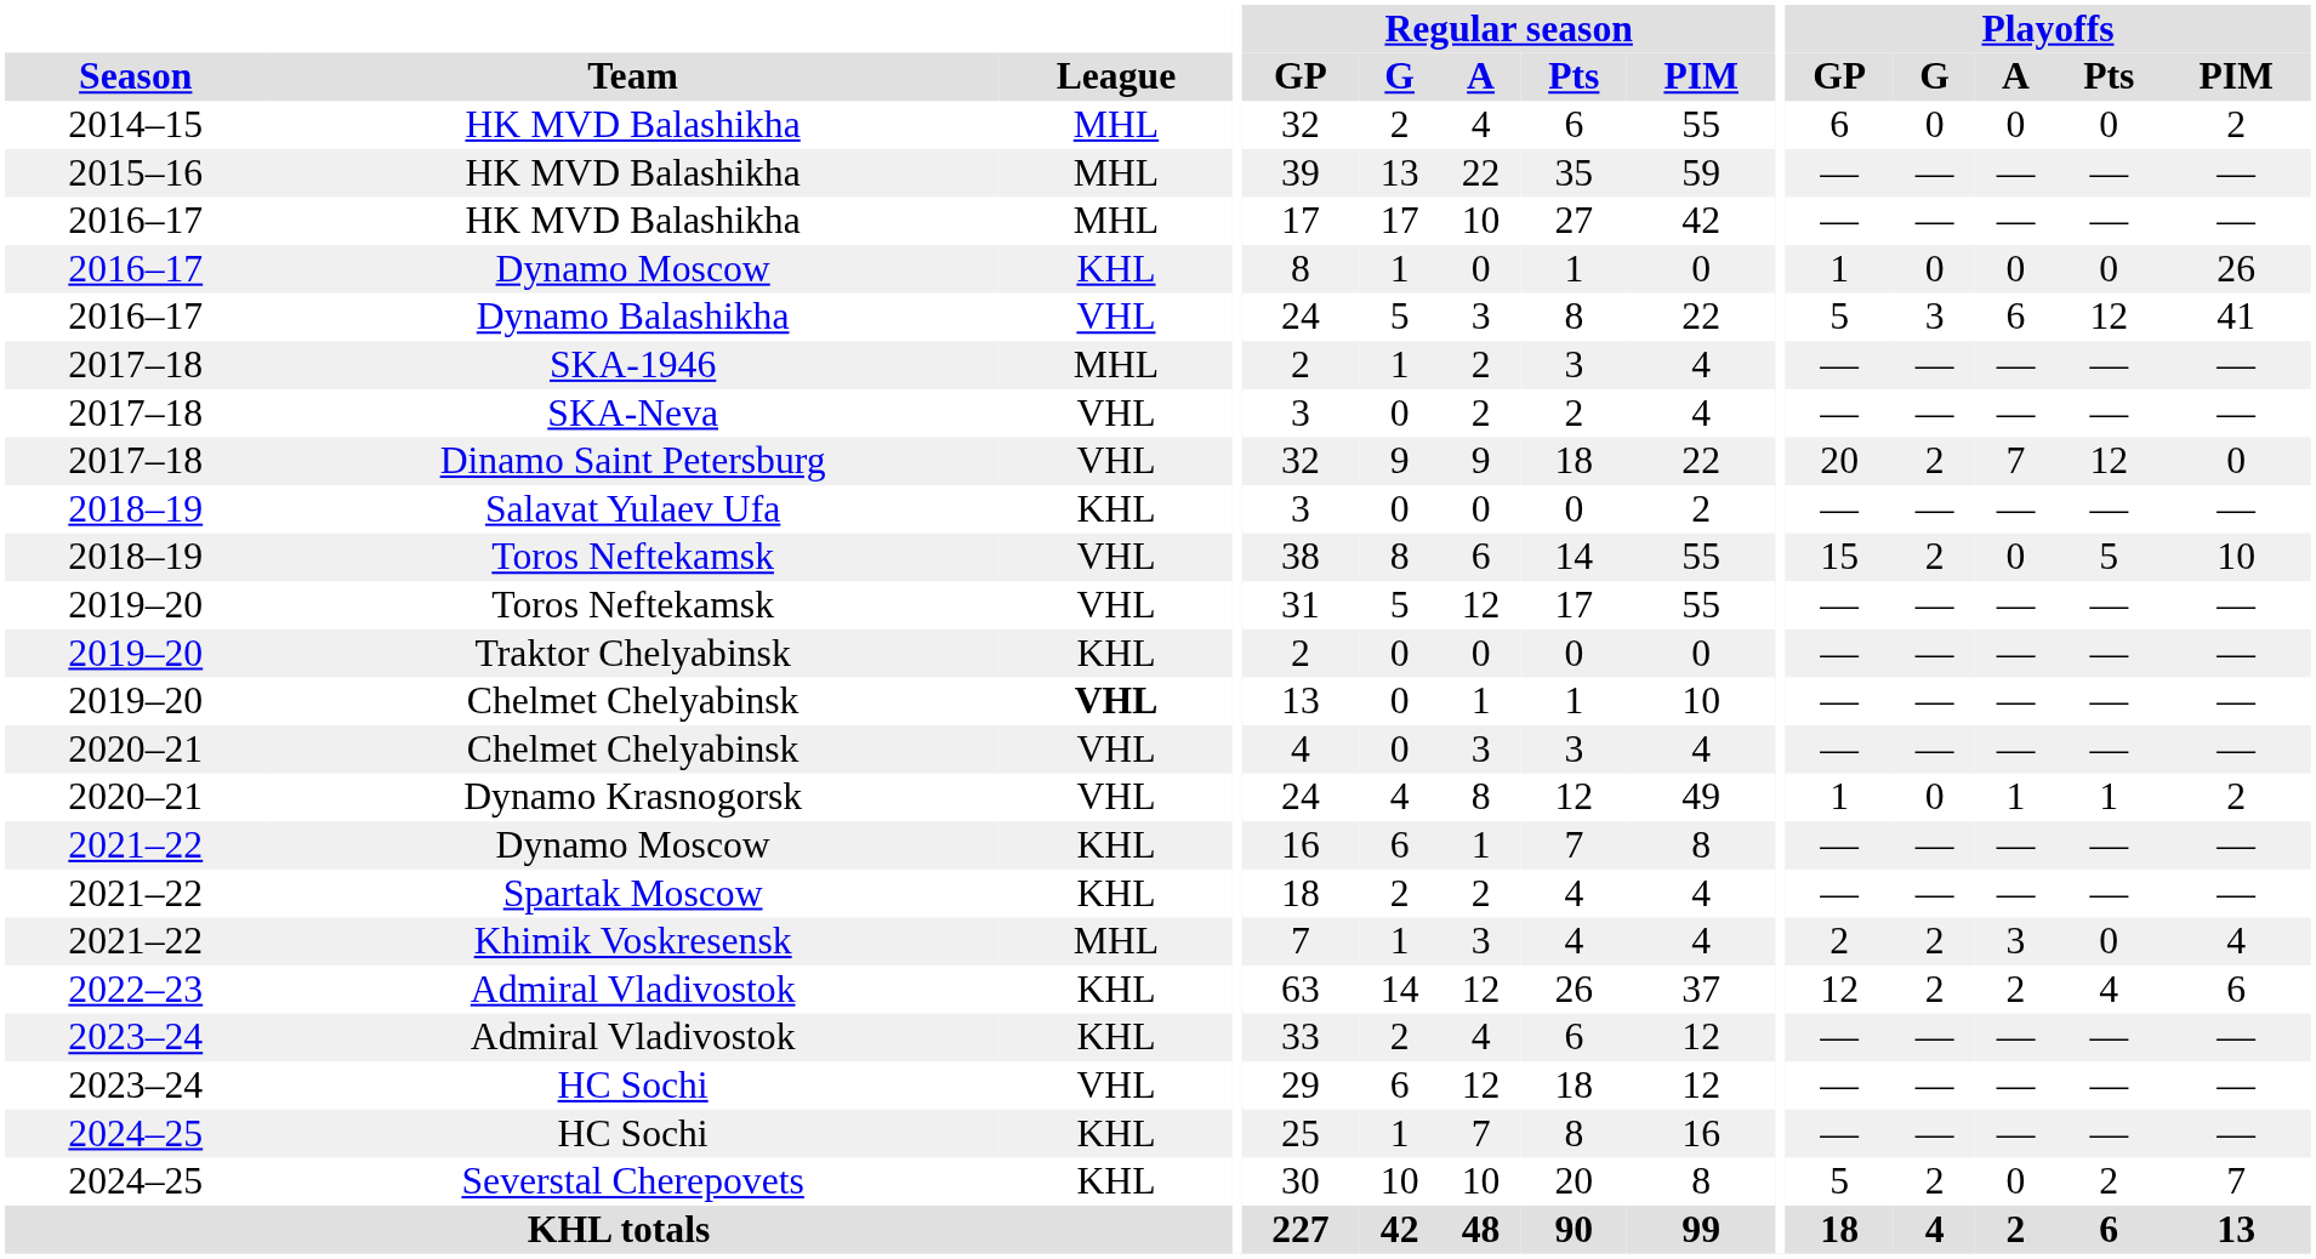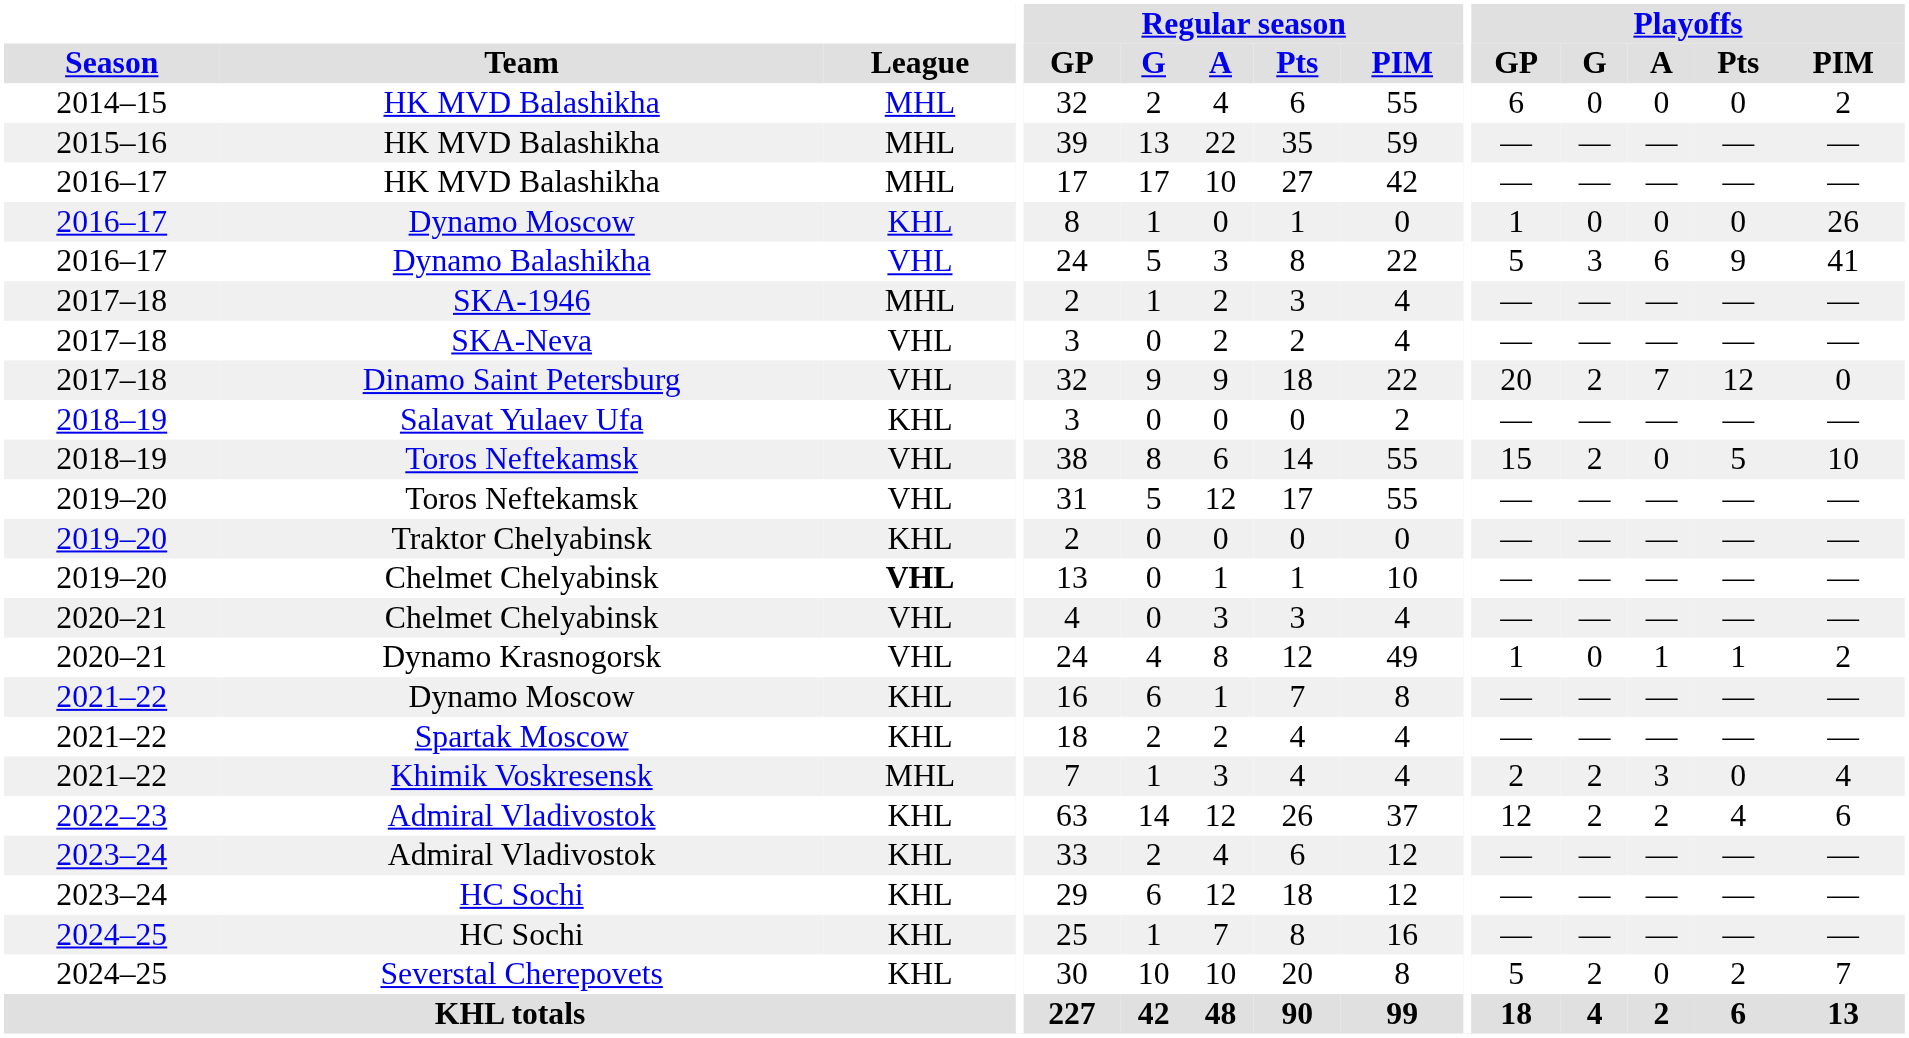 <table border="0" cellpadding="1" cellspacing="0" style="text-align:center; width:60em">
 <tr bgcolor="#e0e0e0">
 <th colspan="3" bgcolor="#ffffff"></th>
 <th rowspan="104" bgcolor="#ffffff"></th>
 <th colspan="5"><a href='#'>Regular season</a></th>
 <th rowspan="104" bgcolor="#ffffff"></th>
 <th colspan="5"><a href='#'>Playoffs</a></th>
 </tr>
 <tr bgcolor="#e0e0e0">
 <th><a href='#'>Season</a></th>
 <th>Team</th>
 <th>League</th>
 <th>GP</th>
 <th><a href='#'>G</a></th>
 <th><a href='#'>A</a></th>
 <th><a href='#'>Pts</a></th>
 <th><a href='#'>PIM</a></th>
 <th>GP</th>
 <th>G</th>
 <th>A</th>
 <th>Pts</th>
 <th>PIM</th>
 </tr>
 <tr>
 <td>2014–15</td>
 <td><a href='#'>HK MVD Balashikha</a></td>
 <td><a href='#'>MHL</a></td>
 <td>32</td>
 <td>2</td>
 <td>4</td>
 <td>6</td>
 <td>55</td>
 <td>6</td>
 <td>0</td>
 <td>0</td>
 <td>0</td>
 <td>2</td>
 </tr>
 <tr bgcolor="#f0f0f0">
 <td>2015–16</td>
 <td>HK MVD Balashikha</td>
 <td>MHL</td>
 <td>39</td>
 <td>13</td>
 <td>22</td>
 <td>35</td>
 <td>59</td>
 <td>—</td>
 <td>—</td>
 <td>—</td>
 <td>—</td>
 <td>—</td>
 </tr>
 <tr>
 <td>2016–17</td>
 <td>HK MVD Balashikha</td>
 <td>MHL</td>
 <td>17</td>
 <td>17</td>
 <td>10</td>
 <td>27</td>
 <td>42</td>
 <td>—</td>
 <td>—</td>
 <td>—</td>
 <td>—</td>
 <td>—</td>
 </tr>
 <tr bgcolor="#f0f0f0">
 <td><a href='#'>2016–17</a></td>
 <td><a href='#'>Dynamo Moscow</a></td>
 <td><a href='#'>KHL</a></td>
 <td>8</td>
 <td>1</td>
 <td>0</td>
 <td>1</td>
 <td>0</td>
 <td>1</td>
 <td>0</td>
 <td>0</td>
 <td>0</td>
 <td>26</td>
 </tr>
 <tr>
 <td>2016–17</td>
 <td><a href='#'>Dynamo Balashikha</a></td>
 <td><a href='#'>VHL</a></td>
 <td>24</td>
 <td>5</td>
 <td>3</td>
 <td>8</td>
 <td>22</td>
 <td>5</td>
 <td>3</td>
 <td>6</td>
-<td>12</td>
+<td>9</td>
 <td>41</td>
 </tr>
 <tr bgcolor="#f0f0f0">
 <td>2017–18</td>
 <td><a href='#'>SKA-1946</a></td>
 <td>MHL</td>
 <td>2</td>
 <td>1</td>
 <td>2</td>
 <td>3</td>
 <td>4</td>
 <td>—</td>
 <td>—</td>
 <td>—</td>
 <td>—</td>
 <td>—</td>
 </tr>
 <tr>
 <td>2017–18</td>
 <td><a href='#'>SKA-Neva</a></td>
 <td>VHL</td>
 <td>3</td>
 <td>0</td>
 <td>2</td>
 <td>2</td>
 <td>4</td>
 <td>—</td>
 <td>—</td>
 <td>—</td>
 <td>—</td>
 <td>—</td>
 </tr>
 <tr bgcolor="#f0f0f0">
 <td>2017–18</td>
 <td><a href='#'>Dinamo Saint Petersburg</a></td>
 <td>VHL</td>
 <td>32</td>
 <td>9</td>
 <td>9</td>
 <td>18</td>
 <td>22</td>
 <td>20</td>
 <td>2</td>
 <td>7</td>
 <td>12</td>
 <td>0</td>
 </tr>
 <tr>
 <td><a href='#'>2018–19</a></td>
 <td><a href='#'>Salavat Yulaev Ufa</a></td>
 <td>KHL</td>
 <td>3</td>
 <td>0</td>
 <td>0</td>
 <td>0</td>
 <td>2</td>
 <td>—</td>
 <td>—</td>
 <td>—</td>
 <td>—</td>
 <td>—</td>
 </tr>
 <tr bgcolor="#f0f0f0">
 <td>2018–19</td>
 <td><a href='#'>Toros Neftekamsk</a></td>
 <td>VHL</td>
 <td>38</td>
 <td>8</td>
 <td>6</td>
 <td>14</td>
 <td>55</td>
 <td>15</td>
 <td>2</td>
 <td>0</td>
 <td>5</td>
 <td>10</td>
 </tr>
 <tr>
 <td>2019–20</td>
 <td>Toros Neftekamsk</td>
 <td>VHL</td>
 <td>31</td>
 <td>5</td>
 <td>12</td>
 <td>17</td>
 <td>55</td>
 <td>—</td>
 <td>—</td>
 <td>—</td>
 <td>—</td>
 <td>—</td>
 </tr>
 <tr bgcolor="#f0f0f0">
 <td><a href='#'>2019–20</a></td>
 <td>Traktor Chelyabinsk</td>
 <td>KHL</td>
 <td>2</td>
 <td>0</td>
 <td>0</td>
 <td>0</td>
 <td>0</td>
 <td>—</td>
 <td>—</td>
 <td>—</td>
 <td>—</td>
 <td>—</td>
 </tr>
 <tr>
 <td>2019–20</td>
 <td>Chelmet Chelyabinsk</td>
 <td><strong>VHL</strong></td>
 <td>13</td>
 <td>0</td>
 <td>1</td>
 <td>1</td>
 <td>10</td>
 <td>—</td>
 <td>—</td>
 <td>—</td>
 <td>—</td>
 <td>—</td>
 </tr>
 <tr bgcolor="#f0f0f0">
 <td>2020–21</td>
 <td>Chelmet Chelyabinsk</td>
 <td>VHL</td>
 <td>4</td>
 <td>0</td>
 <td>3</td>
 <td>3</td>
 <td>4</td>
 <td>—</td>
 <td>—</td>
 <td>—</td>
 <td>—</td>
 <td>—</td>
 </tr>
 <tr>
 <td>2020–21</td>
 <td>Dynamo Krasnogorsk</td>
 <td>VHL</td>
 <td>24</td>
 <td>4</td>
 <td>8</td>
 <td>12</td>
 <td>49</td>
 <td>1</td>
 <td>0</td>
 <td>1</td>
 <td>1</td>
 <td>2</td>
 </tr>
 <tr bgcolor="#f0f0f0">
 <td><a href='#'>2021–22</a></td>
 <td>Dynamo Moscow</td>
 <td>KHL</td>
 <td>16</td>
 <td>6</td>
 <td>1</td>
 <td>7</td>
 <td>8</td>
 <td>—</td>
 <td>—</td>
 <td>—</td>
 <td>—</td>
 <td>—</td>
 </tr>
 <tr>
 <td>2021–22</td>
 <td><a href='#'>Spartak Moscow</a></td>
 <td>KHL</td>
 <td>18</td>
 <td>2</td>
 <td>2</td>
 <td>4</td>
 <td>4</td>
 <td>—</td>
 <td>—</td>
 <td>—</td>
 <td>—</td>
 <td>—</td>
 </tr>
 <tr bgcolor="#f0f0f0">
 <td>2021–22</td>
 <td><a href='#'>Khimik Voskresensk</a></td>
 <td>MHL</td>
 <td>7</td>
 <td>1</td>
 <td>3</td>
 <td>4</td>
 <td>4</td>
 <td>2</td>
 <td>2</td>
 <td>3</td>
 <td>0</td>
 <td>4</td>
 </tr>
 <tr>
 <td><a href='#'>2022–23</a></td>
 <td><a href='#'>Admiral Vladivostok</a></td>
 <td>KHL</td>
 <td>63</td>
 <td>14</td>
 <td>12</td>
 <td>26</td>
 <td>37</td>
 <td>12</td>
 <td>2</td>
 <td>2</td>
 <td>4</td>
 <td>6</td>
 </tr>
 <tr bgcolor="#f0f0f0">
 <td><a href='#'>2023–24</a></td>
 <td>Admiral Vladivostok</td>
 <td>KHL</td>
 <td>33</td>
 <td>2</td>
 <td>4</td>
 <td>6</td>
 <td>12</td>
 <td>—</td>
 <td>—</td>
 <td>—</td>
 <td>—</td>
 <td>—</td>
 </tr>
 <tr>
 <td>2023–24</td>
 <td><a href='#'>HC Sochi</a></td>
-<td>VHL</td>
+<td>KHL</td>
 <td>29</td>
 <td>6</td>
 <td>12</td>
 <td>18</td>
 <td>12</td>
 <td>—</td>
 <td>—</td>
 <td>—</td>
 <td>—</td>
 <td>—</td>
 </tr>
 <tr bgcolor="#f0f0f0">
 <td><a href='#'>2024–25</a></td>
 <td>HC Sochi</td>
 <td>KHL</td>
 <td>25</td>
 <td>1</td>
 <td>7</td>
 <td>8</td>
 <td>16</td>
 <td>—</td>
 <td>—</td>
 <td>—</td>
 <td>—</td>
 <td>—</td>
 </tr>
 <tr>
 <td>2024–25</td>
 <td><a href='#'>Severstal Cherepovets</a></td>
 <td>KHL</td>
 <td>30</td>
 <td>10</td>
 <td>10</td>
 <td>20</td>
 <td>8</td>
 <td>5</td>
 <td>2</td>
 <td>0</td>
 <td>2</td>
 <td>7</td>
 </tr>
 <tr bgcolor="#e0e0e0">
 <th colspan="3">KHL totals</th>
 <th>227</th>
 <th>42</th>
 <th>48</th>
 <th>90</th>
 <th>99</th>
 <th>18</th>
 <th>4</th>
 <th>2</th>
 <th>6</th>
 <th>13</th>
 </tr>
 </table>
